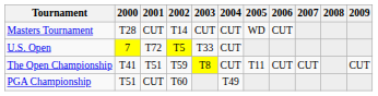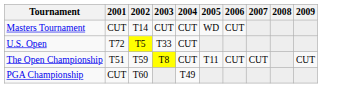 <table class="wikitable" style="font-size:95%;text-align:center;">
 <tr>
 <th>Tournament</th>
-<th>2000</th>
 <th>2001</th>
 <th>2002</th>
 <th>2003</th>
 <th>2004</th>
 <th>2005</th>
 <th>2006</th>
 <th>2007</th>
 <th>2008</th>
 <th>2009</th>
 </tr>
 <tr>
 <td align=left><a href='#'>Masters Tournament</a></td>
-<td>T28</td>
 <td>CUT</td>
 <td>T14</td>
 <td>CUT</td>
 <td>CUT</td>
 <td>WD</td>
 <td>CUT</td>
 <td style="background:#eee;"></td>
 <td style="background:#eee;"></td>
 <td style="background:#eee;"></td>
 </tr>
 <tr>
 <td align=left><a href='#'>U.S. Open</a></td>
-<td style="background:yellow;">7</td>
 <td>T72</td>
 <td style="background:yellow;">T5</td>
 <td>T33</td>
 <td>CUT</td>
 <td style="background:#eee;"></td>
 <td style="background:#eee;"></td>
 <td style="background:#eee;"></td>
 <td style="background:#eee;"></td>
 <td style="background:#eee;"></td>
 </tr>
 <tr>
 <td align=left><a href='#'>The Open Championship</a></td>
-<td>T41</td>
 <td>T51</td>
 <td>T59</td>
 <td style="background:yellow;">T8</td>
 <td>CUT</td>
 <td>T11</td>
 <td>CUT</td>
 <td>CUT</td>
 <td style="background:#eee;"></td>
 <td>CUT</td>
 </tr>
 <tr>
 <td align=left><a href='#'>PGA Championship</a></td>
-<td>T51</td>
 <td>CUT</td>
 <td>T60</td>
 <td style="background:#eee;"></td>
 <td>T49</td>
 <td style="background:#eee;"></td>
 <td style="background:#eee;"></td>
 <td style="background:#eee;"></td>
 <td style="background:#eee;"></td>
 <td style="background:#eee;"></td>
 </tr>
 </table>
